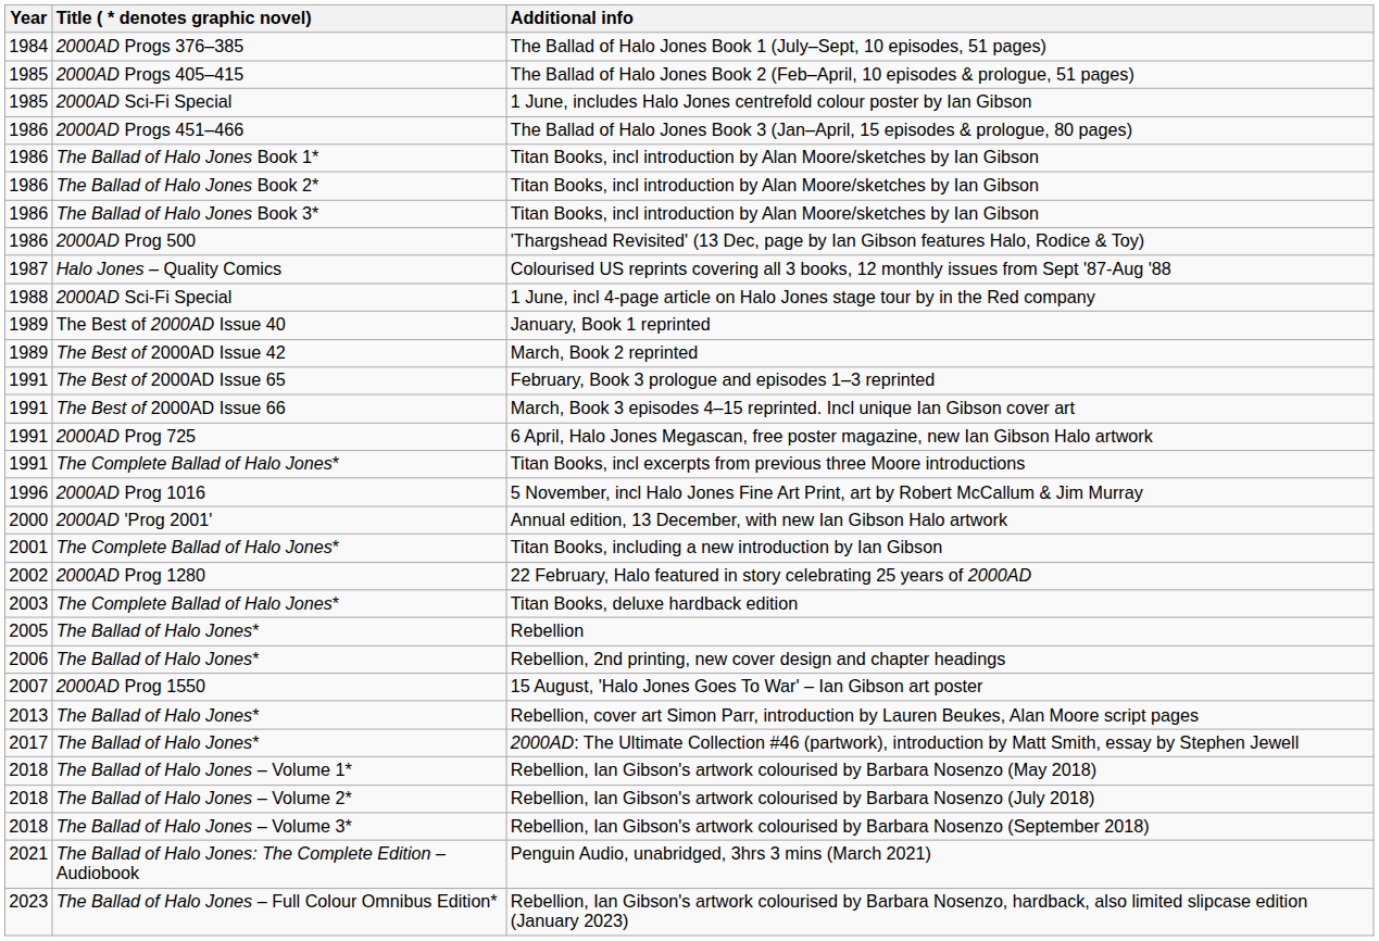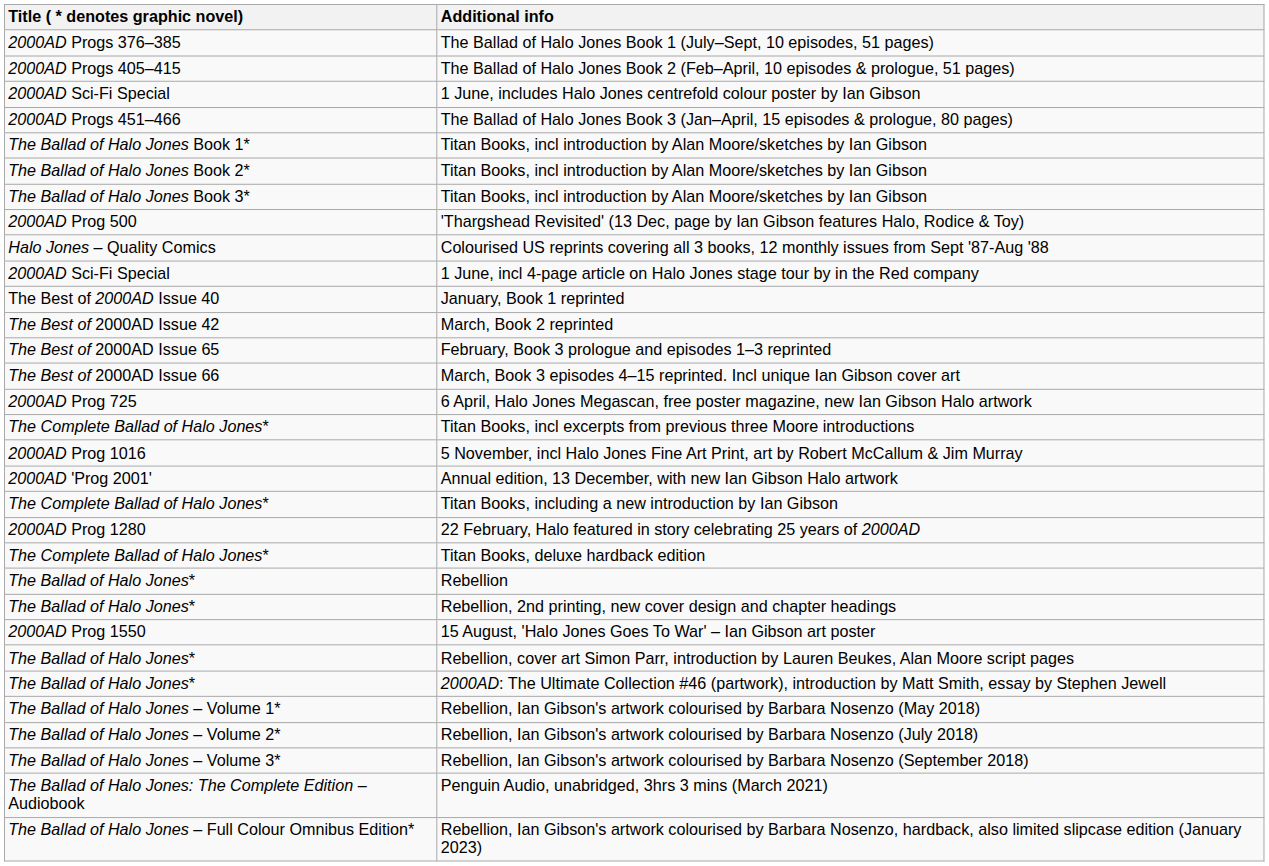 <table class="wikitable">
 <tr>
-<th style="text-align:center; vertical-align:top;">Year</th>
 <th style="text-align:left; vertical-align:top;">Title ( * denotes graphic novel)</th>
 <th style="text-align:left; vertical-align:top;">Additional info</th>
 </tr>
 <tr style="vertical-align:top;">
-<td style="text-align:center; ">1984</td>
 <td style="text-align:left; "><em>2000AD</em> Progs 376–385</td>
 <td style="text-align:left; ">The Ballad of Halo Jones Book 1 (July–Sept, 10 episodes, 51 pages)</td>
 </tr>
 <tr style="vertical-align:top;">
-<td style="text-align:center; ">1985</td>
 <td style="text-align:left; "><em>2000AD</em> Progs 405–415</td>
 <td style="text-align:left; ">The Ballad of Halo Jones Book 2 (Feb–April, 10 episodes & prologue, 51 pages)</td>
 </tr>
 <tr style="vertical-align:top;">
-<td style="text-align:center; ">1985</td>
 <td style="text-align:left; "><em>2000AD</em> Sci-Fi Special</td>
 <td style="text-align:left; ">1 June, includes Halo Jones centrefold colour poster by Ian Gibson</td>
 </tr>
 <tr style="vertical-align:top;">
-<td style="text-align:center; ">1986</td>
 <td style="text-align:left; "><em>2000AD</em> Progs 451–466</td>
 <td style="text-align:left; ">The Ballad of Halo Jones Book 3 (Jan–April, 15 episodes & prologue, 80 pages)</td>
 </tr>
 <tr style="vertical-align:top;">
-<td style="text-align:center; ">1986</td>
 <td style="text-align:left; "><em>The Ballad of Halo Jones</em> Book 1*</td>
 <td style="text-align:left; ">Titan Books, incl introduction by Alan Moore/sketches by Ian Gibson</td>
 </tr>
 <tr style="vertical-align:top;">
-<td style="text-align:center; ">1986</td>
 <td style="text-align:left; "><em>The Ballad of Halo Jones </em>Book 2*</td>
 <td style="text-align:left; ">Titan Books, incl introduction by Alan Moore/sketches by Ian Gibson</td>
 </tr>
 <tr style="vertical-align:top;">
-<td style="text-align:center; ">1986</td>
 <td style="text-align:left; "><em>The Ballad of Halo Jones</em> Book 3*</td>
 <td style="text-align:left; ">Titan Books, incl introduction by Alan Moore/sketches by Ian Gibson</td>
 </tr>
 <tr style="vertical-align:top;">
-<td style="text-align:center; ">1986</td>
 <td style="text-align:left; "><em>2000AD</em> Prog 500</td>
 <td style="text-align:left; ">'Thargshead Revisited' (13 Dec, page by Ian Gibson features Halo, Rodice & Toy)</td>
 </tr>
 <tr style="vertical-align:top;">
-<td style="text-align:center; ">1987</td>
 <td style="text-align:left; "><em>Halo Jones </em>– Quality Comics</td>
 <td style="text-align:left; ">Colourised US reprints covering all 3 books, 12 monthly issues from Sept '87-Aug '88</td>
 </tr>
 <tr style="vertical-align:top;">
-<td style="text-align:center; ">1988</td>
 <td style="text-align:left; "><em>2000AD</em> Sci-Fi Special</td>
 <td style="text-align:left; ">1 June, incl 4-page article on Halo Jones stage tour by in the Red company</td>
 </tr>
 <tr style="vertical-align:top;">
-<td style="text-align:center; ">1989</td>
 <td style="text-align:left; ">The Best of <em>2000AD</em> Issue 40</td>
 <td style="text-align:left; ">January, Book 1 reprinted</td>
 </tr>
 <tr style="vertical-align:top;">
-<td style="text-align:center; ">1989</td>
 <td style="text-align:left; "><em>The Best of </em>2000AD<em> </em> Issue 42</td>
 <td style="text-align:left; ">March, Book 2 reprinted</td>
 </tr>
 <tr style="vertical-align:top;">
-<td style="text-align:center; ">1991</td>
 <td style="text-align:left; "><em>The Best of </em>2000AD<em> </em> Issue 65</td>
 <td style="text-align:left; ">February, Book 3 prologue and episodes 1–3 reprinted</td>
 </tr>
 <tr style="vertical-align:top;">
-<td style="text-align:center; ">1991</td>
 <td style="text-align:left; "><em>The Best of </em>2000AD<em> </em> Issue 66</td>
 <td style="text-align:left; ">March, Book 3 episodes 4–15 reprinted. Incl unique Ian Gibson cover art</td>
 </tr>
 <tr style="vertical-align:top;">
-<td style="text-align:center; ">1991</td>
 <td style="text-align:left; "><em>2000AD</em> Prog 725</td>
 <td style="text-align:left; ">6 April, Halo Jones Megascan, free poster magazine, new Ian Gibson Halo artwork</td>
 </tr>
 <tr style="vertical-align:top;">
-<td style="text-align:center; ">1991</td>
 <td style="text-align:left; "><em>The Complete Ballad of Halo Jones</em>*</td>
 <td style="text-align:left; ">Titan Books, incl excerpts from previous three Moore introductions</td>
 </tr>
 <tr style="vertical-align:top;">
-<td style="text-align:center; ">1996</td>
 <td style="text-align:left; "><em>2000AD</em> Prog 1016</td>
 <td style="text-align:left; ">5 November, incl Halo Jones Fine Art Print, art by Robert McCallum & Jim Murray</td>
 </tr>
 <tr style="vertical-align:top;">
-<td style="text-align:center; ">2000</td>
 <td style="text-align:left; "><em>2000AD</em> 'Prog 2001'</td>
 <td style="text-align:left; ">Annual edition, 13 December, with new Ian Gibson Halo artwork</td>
 </tr>
 <tr style="vertical-align:top;">
-<td style="text-align:center; ">2001</td>
 <td style="text-align:left; "><em>The Complete Ballad of Halo Jones</em>*</td>
 <td style="text-align:left; ">Titan Books, including a new introduction by Ian Gibson</td>
 </tr>
 <tr style="vertical-align:top;">
-<td style="text-align:center; ">2002</td>
 <td style="text-align:left; "><em>2000AD</em> Prog 1280</td>
 <td style="text-align:left; ">22 February, Halo featured in story celebrating 25 years of <em>2000AD</em></td>
 </tr>
 <tr style="vertical-align:top;">
-<td style="text-align:center; ">2003</td>
 <td style="text-align:left; "><em>The Complete Ballad of Halo Jones</em>*</td>
 <td style="text-align:left; ">Titan Books, deluxe hardback edition</td>
 </tr>
 <tr style="vertical-align:top;">
-<td style="text-align:center; ">2005</td>
 <td style="text-align:left; "><em>The Ballad of Halo Jones</em>*</td>
 <td style="text-align:left; ">Rebellion</td>
 </tr>
 <tr style="vertical-align:top;">
-<td style="text-align:center; ">2006</td>
 <td style="text-align:left; "><em>The Ballad of Halo Jones</em>*</td>
 <td style="text-align:left; ">Rebellion, 2nd printing, new cover design and chapter headings</td>
 </tr>
 <tr style="vertical-align:top;">
-<td style="text-align:center; ">2007</td>
 <td style="text-align:left; "><em>2000AD</em> Prog 1550</td>
 <td style="text-align:left; ">15 August, 'Halo Jones Goes To War' – Ian Gibson art poster</td>
 </tr>
 <tr style="vertical-align:top;">
-<td style="text-align:center; ">2013</td>
 <td style="text-align:left; "><em>The Ballad of Halo Jones</em>*</td>
 <td style="text-align:left; ">Rebellion, cover art Simon Parr, introduction by Lauren Beukes, Alan Moore script pages</td>
 </tr>
 <tr style="vertical-align:top;">
-<td style="text-align:center; ">2017</td>
 <td style="text-align:left; "><em>The Ballad of Halo Jones</em>*</td>
 <td style="text-align:left; "><em>2000AD</em>: The Ultimate Collection #46 (partwork), introduction by Matt Smith, essay by Stephen Jewell</td>
 </tr>
 <tr style="vertical-align:top;">
-<td style="text-align:center; ">2018</td>
 <td style="text-align:left; "><em>The Ballad of Halo Jones</em> – Volume 1*</td>
 <td style="text-align:left; ">Rebellion, Ian Gibson's artwork colourised by Barbara Nosenzo (May 2018)</td>
 </tr>
 <tr style="vertical-align:top;">
-<td style="text-align:center; ">2018</td>
 <td style="text-align:left; "><em>The Ballad of Halo Jones</em> – Volume 2*</td>
 <td style="text-align:left; ">Rebellion, Ian Gibson's artwork colourised by Barbara Nosenzo (July 2018)</td>
 </tr>
 <tr style="vertical-align:top;">
-<td style="text-align:center; ">2018</td>
 <td style="text-align:left; "><em>The Ballad of Halo Jones</em> – Volume 3*</td>
 <td style="text-align:left; ">Rebellion, Ian Gibson's artwork colourised by Barbara Nosenzo (September 2018)</td>
 </tr>
 <tr style="vertical-align:top;">
-<td style="text-align:center; ">2021</td>
 <td style="text-align:left; "><em>The Ballad of Halo Jones: The Complete Edition</em> – Audiobook</td>
 <td style="text-align:left; ">Penguin Audio, unabridged, 3hrs 3 mins (March 2021)</td>
 </tr>
 <tr style="vertical-align:top;">
-<td style="text-align:center; ">2023</td>
 <td style="text-align:left; "><em>The Ballad of Halo Jones</em> – Full Colour Omnibus Edition*</td>
 <td style="text-align:left; ">Rebellion, Ian Gibson's artwork colourised by Barbara Nosenzo, hardback, also limited slipcase edition (January 2023)</td>
 </tr>
 </table>
